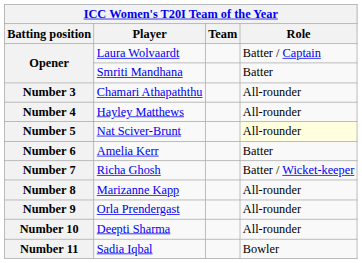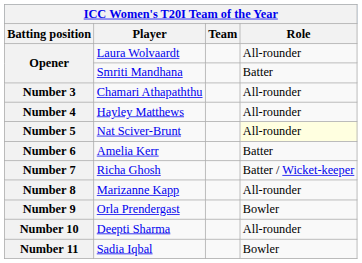 <table class="wikitable plainrowheaders">
 <tr style="background:#9cf;">
 <th colspan="5"><a href='#'>ICC Women's T20I Team of the Year</a></th>
 </tr>
 <tr>
 <th>Batting position</th>
 <th>Player</th>
 <th>Team</th>
 <th>Role</th>
 </tr>
 <tr>
 <th scope=row style=text-align:center; rowspan=2>Opener</th>
 <td><a href='#'>Laura Wolvaardt</a></td>
 <td></td>
-<td>Batter / <a href='#'>Captain</a></td>
+<td>All-rounder</td>
 </tr>
 <tr>
 <td><a href='#'>Smriti Mandhana</a></td>
 <td></td>
 <td>Batter</td>
 </tr>
 <tr>
 <th scope=row style=text-align:center;>Number 3</th>
 <td><a href='#'>Chamari Athapaththu</a></td>
 <td></td>
 <td>All-rounder</td>
 </tr>
 <tr>
 <th scope=row style=text-align:center;>Number 4</th>
 <td><a href='#'>Hayley Matthews</a></td>
 <td></td>
 <td>All-rounder</td>
 </tr>
 <tr>
 <th scope=row style=text-align:center;>Number 5</th>
 <td><a href='#'>Nat Sciver-Brunt</a></td>
 <td></td>
 <td style="background: lightyellow;">All-rounder</td>
 </tr>
 <tr>
 <th scope=row style=text-align:center;>Number 6</th>
 <td><a href='#'>Amelia Kerr</a></td>
 <td></td>
 <td>Batter</td>
 </tr>
 <tr>
 <th scope=row style=text-align:center;>Number 7</th>
 <td><a href='#'>Richa Ghosh</a></td>
 <td></td>
 <td>Batter / <a href='#'>Wicket-keeper</a></td>
 </tr>
 <tr>
 <th scope=row style=text-align:center;>Number 8</th>
 <td><a href='#'>Marizanne Kapp</a></td>
 <td></td>
 <td>All-rounder</td>
 </tr>
 <tr>
 <th scope=row style=text-align:center;>Number 9</th>
 <td><a href='#'>Orla Prendergast</a></td>
 <td></td>
-<td>All-rounder</td>
+<td>Bowler</td>
 </tr>
 <tr>
 <th scope=row style=text-align:center;>Number 10</th>
 <td><a href='#'>Deepti Sharma</a></td>
 <td></td>
 <td>All-rounder</td>
 </tr>
 <tr>
 <th scope=row style=text-align:center;>Number 11</th>
 <td><a href='#'>Sadia Iqbal</a></td>
 <td></td>
 <td>Bowler</td>
 </tr>
 </table>
